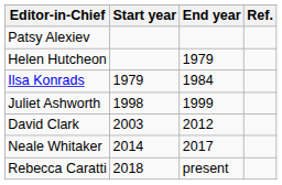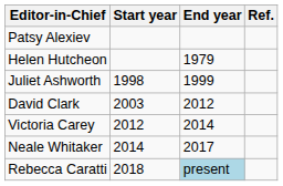 <table class="wikitable">
 <tr>
 <th>Editor-in-Chief</th>
 <th>Start year</th>
 <th>End year</th>
 <th>Ref.</th>
 </tr>
 <tr>
 <td>Patsy Alexiev</td>
 <td></td>
 <td></td>
 <td></td>
 </tr>
 <tr>
 <td>Helen Hutcheon</td>
 <td></td>
 <td>1979</td>
 <td></td>
 </tr>
 <tr>
-<td><a href='#'>Ilsa Konrads</a></td>
-<td>1979</td>
-<td>1984</td>
-<td></td>
-</tr>
-<tr>
 <td>Juliet Ashworth</td>
 <td>1998</td>
 <td>1999</td>
 <td></td>
 </tr>
 <tr>
 <td>David Clark</td>
 <td>2003</td>
 <td>2012</td>
 <td></td>
 </tr>
 <tr>
+<td>Victoria Carey</td>
+<td>2012</td>
+<td>2014</td>
+<td></td>
+</tr>
+<tr>
 <td>Neale Whitaker</td>
 <td>2014</td>
 <td>2017</td>
 <td></td>
 </tr>
 <tr>
 <td>Rebecca Caratti</td>
 <td>2018</td>
-<td>present</td>
+<td style="background: lightblue;">present</td>
 <td></td>
 </tr>
 </table>
